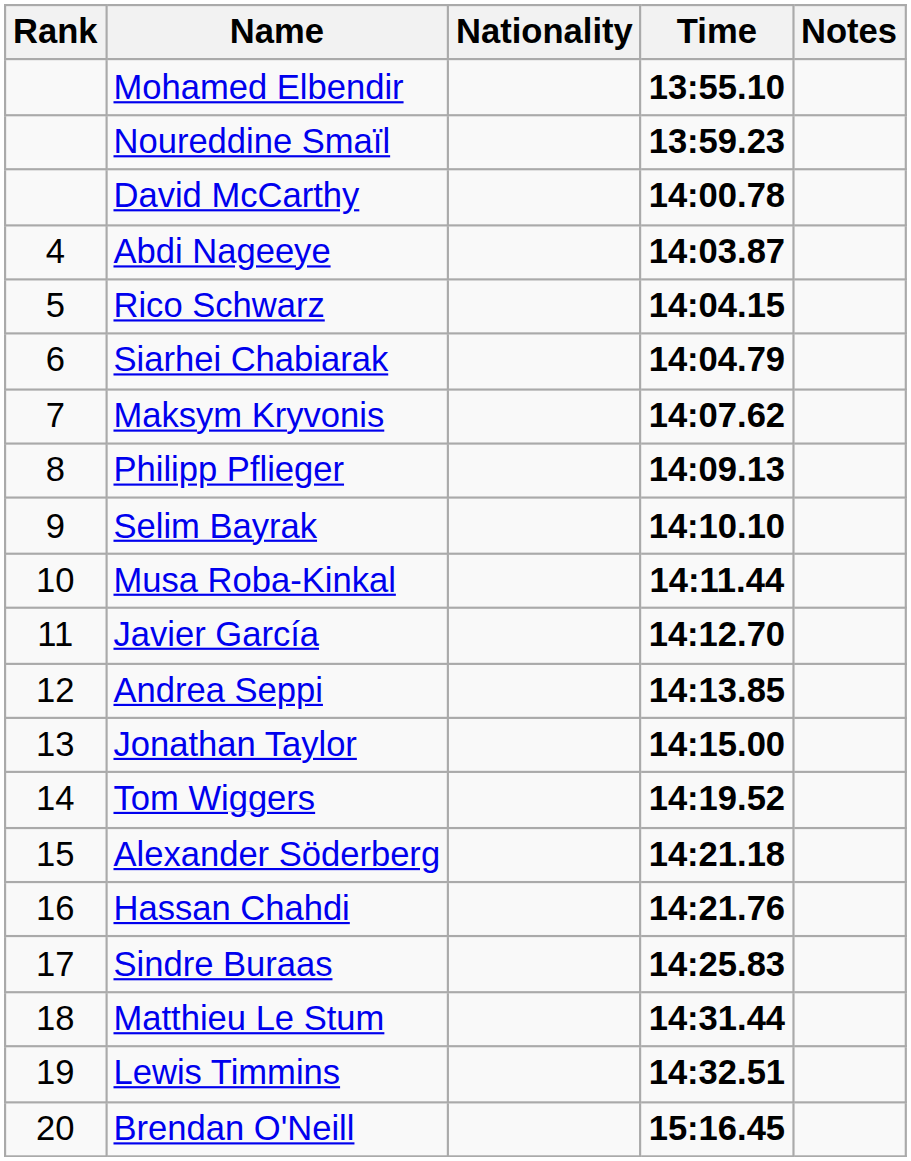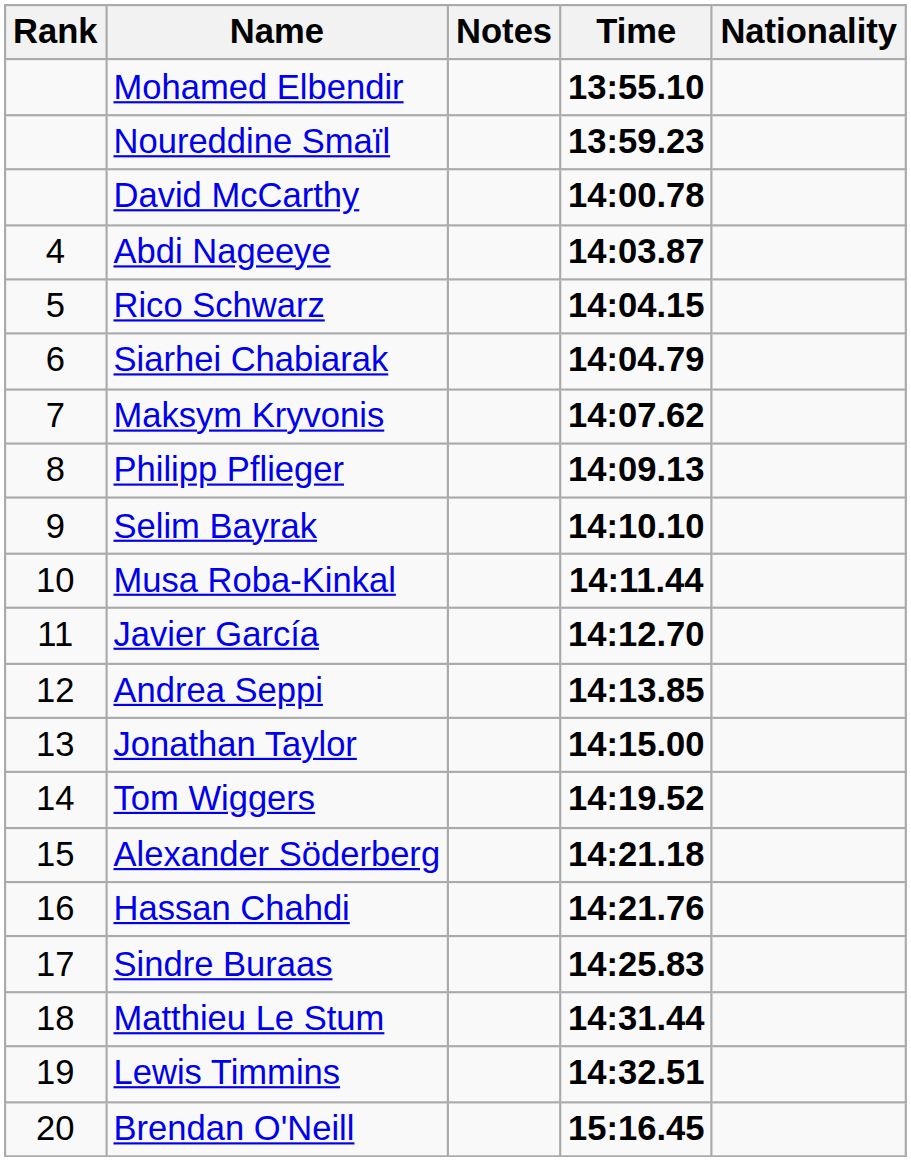 <table class="wikitable sortable" style="text-align:center">
 <tr>
 <th>Rank</th>
 <th>Name</th>
+<th>Notes</th>
+<th>Time</th>
 <th>Nationality</th>
-<th>Time</th>
-<th>Notes</th>
 </tr>
 <tr>
 <td></td>
 <td align=left><a href='#'>Mohamed Elbendir</a></td>
+<td></td>
+<td><strong>13:55.10</strong></td>
 <td align=left></td>
-<td><strong>13:55.10</strong></td>
-<td></td>
 </tr>
 <tr>
 <td></td>
 <td align=left><a href='#'>Noureddine Smaïl</a></td>
+<td></td>
+<td><strong>13:59.23</strong></td>
 <td align=left></td>
-<td><strong>13:59.23</strong></td>
-<td></td>
 </tr>
 <tr>
 <td></td>
 <td align=left><a href='#'>David McCarthy</a></td>
+<td></td>
+<td><strong>14:00.78</strong></td>
 <td align=left></td>
-<td><strong>14:00.78</strong></td>
-<td></td>
 </tr>
 <tr>
 <td>4</td>
 <td align=left><a href='#'>Abdi Nageeye</a></td>
+<td></td>
+<td><strong>14:03.87</strong></td>
 <td align=left></td>
-<td><strong>14:03.87</strong></td>
-<td></td>
 </tr>
 <tr>
 <td>5</td>
 <td align=left><a href='#'>Rico Schwarz</a></td>
+<td></td>
+<td><strong>14:04.15</strong></td>
 <td align=left></td>
-<td><strong>14:04.15</strong></td>
-<td></td>
 </tr>
 <tr>
 <td>6</td>
 <td align=left><a href='#'>Siarhei Chabiarak</a></td>
+<td></td>
+<td><strong>14:04.79</strong></td>
 <td align=left></td>
-<td><strong>14:04.79</strong></td>
-<td></td>
 </tr>
 <tr>
 <td>7</td>
 <td align=left><a href='#'>Maksym Kryvonis</a></td>
+<td></td>
+<td><strong>14:07.62</strong></td>
 <td align=left></td>
-<td><strong>14:07.62</strong></td>
-<td></td>
 </tr>
 <tr>
 <td>8</td>
 <td align=left><a href='#'>Philipp Pflieger</a></td>
+<td></td>
+<td><strong>14:09.13</strong></td>
 <td align=left></td>
-<td><strong>14:09.13</strong></td>
-<td></td>
 </tr>
 <tr>
 <td>9</td>
 <td align=left><a href='#'>Selim Bayrak</a></td>
+<td></td>
+<td><strong>14:10.10</strong></td>
 <td align=left></td>
-<td><strong>14:10.10</strong></td>
-<td></td>
 </tr>
 <tr>
 <td>10</td>
 <td align=left><a href='#'>Musa Roba-Kinkal</a></td>
+<td></td>
+<td><strong>14:11.44</strong></td>
 <td align=left></td>
-<td><strong>14:11.44</strong></td>
-<td></td>
 </tr>
 <tr>
 <td>11</td>
 <td align=left><a href='#'>Javier García</a></td>
+<td></td>
+<td><strong>14:12.70</strong></td>
 <td align=left></td>
-<td><strong>14:12.70</strong></td>
-<td></td>
 </tr>
 <tr>
 <td>12</td>
 <td align=left><a href='#'>Andrea Seppi</a></td>
+<td></td>
+<td><strong>14:13.85</strong></td>
 <td align=left></td>
-<td><strong>14:13.85</strong></td>
-<td></td>
 </tr>
 <tr>
 <td>13</td>
 <td align=left><a href='#'>Jonathan Taylor</a></td>
+<td></td>
+<td><strong>14:15.00</strong></td>
 <td align=left></td>
-<td><strong>14:15.00</strong></td>
-<td></td>
 </tr>
 <tr>
 <td>14</td>
 <td align=left><a href='#'>Tom Wiggers</a></td>
+<td></td>
+<td><strong>14:19.52</strong></td>
 <td align=left></td>
-<td><strong>14:19.52</strong></td>
-<td></td>
 </tr>
 <tr>
 <td>15</td>
 <td align=left><a href='#'>Alexander Söderberg</a></td>
+<td></td>
+<td><strong>14:21.18</strong></td>
 <td align=left></td>
-<td><strong>14:21.18</strong></td>
-<td></td>
 </tr>
 <tr>
 <td>16</td>
 <td align=left><a href='#'>Hassan Chahdi</a></td>
+<td></td>
+<td><strong>14:21.76</strong></td>
 <td align=left></td>
-<td><strong>14:21.76</strong></td>
-<td></td>
 </tr>
 <tr>
 <td>17</td>
 <td align=left><a href='#'>Sindre Buraas</a></td>
+<td></td>
+<td><strong>14:25.83</strong></td>
 <td align=left></td>
-<td><strong>14:25.83</strong></td>
-<td></td>
 </tr>
 <tr>
 <td>18</td>
 <td align=left><a href='#'>Matthieu Le Stum</a></td>
+<td></td>
+<td><strong>14:31.44</strong></td>
 <td align=left></td>
-<td><strong>14:31.44</strong></td>
-<td></td>
 </tr>
 <tr>
 <td>19</td>
 <td align=left><a href='#'>Lewis Timmins</a></td>
+<td></td>
+<td><strong>14:32.51</strong></td>
 <td align=left></td>
-<td><strong>14:32.51</strong></td>
-<td></td>
 </tr>
 <tr>
 <td>20</td>
 <td align=left><a href='#'>Brendan O'Neill</a></td>
+<td></td>
+<td><strong>15:16.45</strong></td>
 <td align=left></td>
-<td><strong>15:16.45</strong></td>
-<td></td>
 </tr>
 </table>
